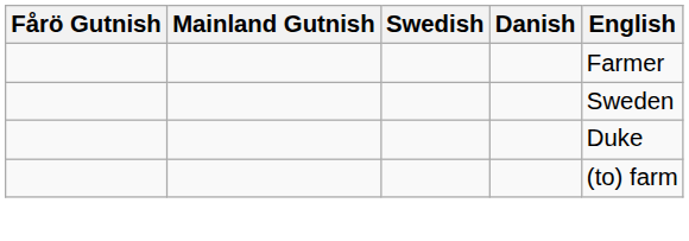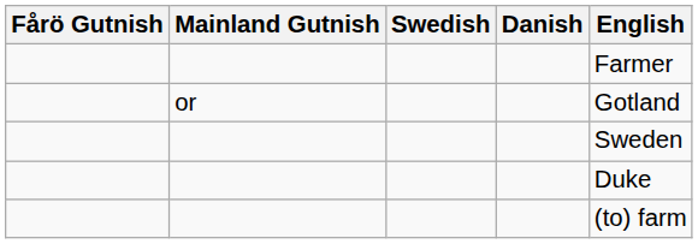 <table class="wikitable">
 <tr>
 <th scope=col>Fårö Gutnish</th>
 <th scope=col>Mainland Gutnish</th>
 <th scope=col>Swedish</th>
 <th scope=col>Danish</th>
 <th scope=col>English</th>
 </tr>
 <tr>
 <td></td>
 <td></td>
 <td></td>
 <td></td>
 <td>Farmer</td>
+</tr>
+<tr>
+<td></td>
+<td> or </td>
+<td></td>
+<td></td>
+<td>Gotland</td>
 </tr>
 <tr>
 <td></td>
 <td></td>
 <td></td>
 <td></td>
 <td>Sweden</td>
 </tr>
 <tr>
 <td></td>
 <td></td>
 <td></td>
 <td></td>
 <td>Duke</td>
 </tr>
 <tr>
 <td></td>
 <td></td>
 <td></td>
 <td></td>
 <td>(to) farm</td>
 </tr>
 </table>
